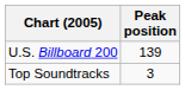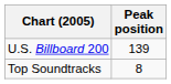 <table class="wikitable">
 <tr>
 <th align="left">Chart (2005)</th>
 <th align="left">Peak<br>position</th>
 </tr>
 <tr>
 <td align="left">U.S. <a href='#'><em>Billboard</em> 200</a></td>
 <td align="center">139</td>
 </tr>
 <tr>
 <td align="left">Top Soundtracks</td>
-<td align="center">3</td>
+<td align="center">8</td>
 </tr>
 </table>
